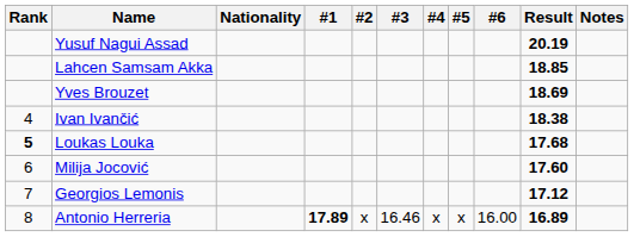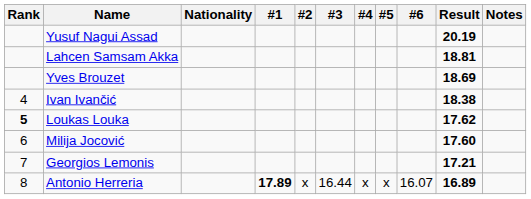 <table class="wikitable sortable" style="text-align:center">
 <tr>
 <th>Rank</th>
 <th>Name</th>
 <th>Nationality</th>
 <th>#1</th>
 <th>#2</th>
 <th>#3</th>
 <th>#4</th>
 <th>#5</th>
 <th>#6</th>
 <th>Result</th>
 <th>Notes</th>
 </tr>
 <tr>
 <td></td>
 <td align=left><a href='#'>Yusuf Nagui Assad</a></td>
 <td align=left></td>
 <td></td>
 <td></td>
 <td></td>
 <td></td>
 <td></td>
 <td></td>
 <td><strong>20.19</strong></td>
 <td></td>
 </tr>
 <tr>
 <td></td>
 <td align=left><a href='#'>Lahcen Samsam Akka</a></td>
 <td align=left></td>
 <td></td>
 <td></td>
 <td></td>
 <td></td>
 <td></td>
 <td></td>
-<td><strong>18.85</strong></td>
+<td><strong>18.81</strong></td>
 <td></td>
 </tr>
 <tr>
 <td></td>
 <td align=left><a href='#'>Yves Brouzet</a></td>
 <td align=left></td>
 <td></td>
 <td></td>
 <td></td>
 <td></td>
 <td></td>
 <td></td>
 <td><strong>18.69</strong></td>
 <td></td>
 </tr>
 <tr>
 <td>4</td>
 <td align=left><a href='#'>Ivan Ivančić</a></td>
 <td align=left></td>
 <td></td>
 <td></td>
 <td></td>
 <td></td>
 <td></td>
 <td></td>
 <td><strong>18.38</strong></td>
 <td></td>
 </tr>
 <tr>
 <td><strong>5</strong></td>
 <td align=left><a href='#'>Loukas Louka</a></td>
 <td align=left></td>
 <td></td>
 <td></td>
 <td></td>
 <td></td>
 <td></td>
 <td></td>
-<td><strong>17.68</strong></td>
+<td><strong>17.62</strong></td>
 <td></td>
 </tr>
 <tr>
 <td>6</td>
 <td align=left><a href='#'>Milija Jocović</a></td>
 <td align=left></td>
 <td></td>
 <td></td>
 <td></td>
 <td></td>
 <td></td>
 <td></td>
 <td><strong>17.60</strong></td>
 <td></td>
 </tr>
 <tr>
 <td>7</td>
 <td align=left><a href='#'>Georgios Lemonis</a></td>
 <td align=left></td>
 <td></td>
 <td></td>
 <td></td>
 <td></td>
 <td></td>
 <td></td>
-<td><strong>17.12</strong></td>
+<td><strong>17.21</strong></td>
 <td></td>
 </tr>
 <tr>
 <td>8</td>
 <td align=left><a href='#'>Antonio Herreria</a></td>
 <td align=left></td>
 <td><strong>17.89</strong></td>
 <td>x</td>
-<td>16.46</td>
+<td>16.44</td>
 <td>x</td>
 <td>x</td>
-<td>16.00</td>
+<td>16.07</td>
 <td><strong>16.89</strong></td>
 <td></td>
 </tr>
 </table>
